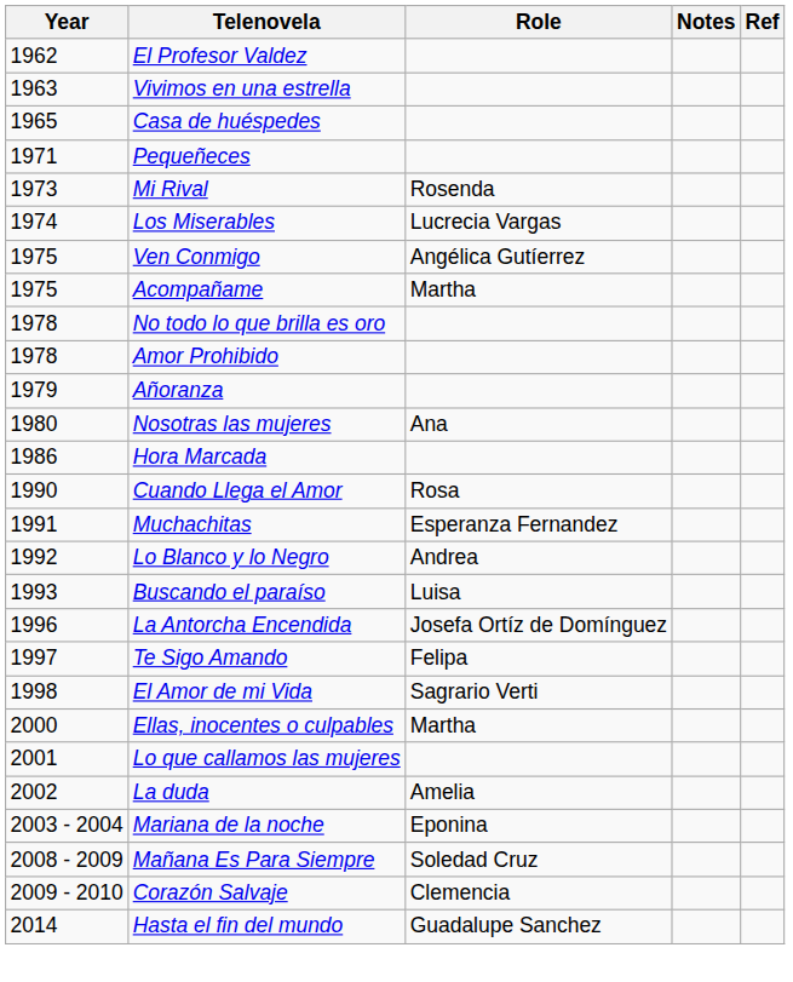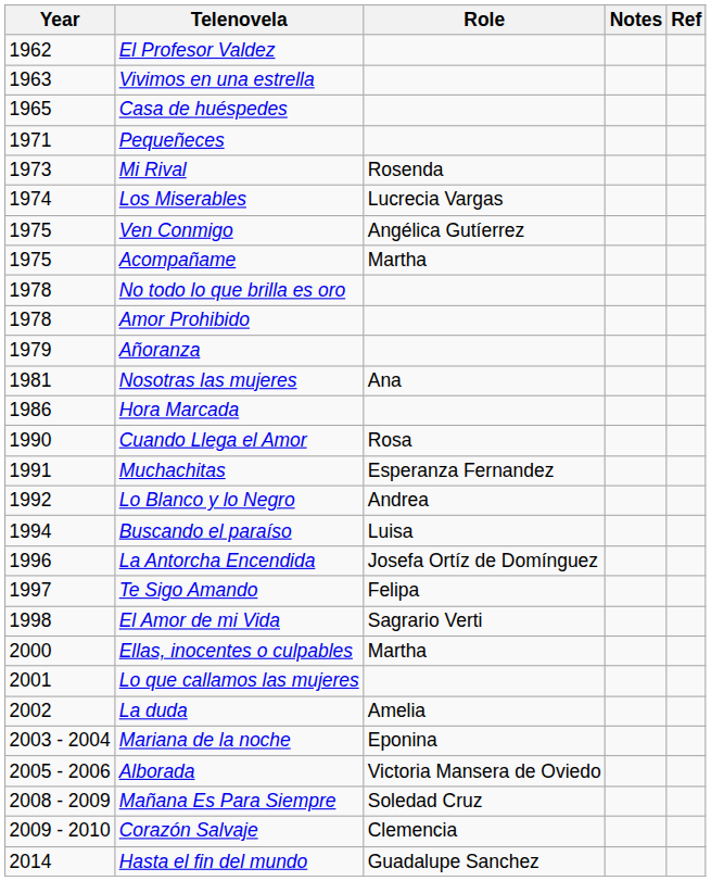 <table class="wikitable sortable">
 <tr>
 <th>Year</th>
 <th>Telenovela</th>
 <th>Role</th>
 <th class="unsortable">Notes</th>
 <th class="unsortable">Ref</th>
 </tr>
 <tr>
 <td>1962</td>
 <td><em><a href='#'>El Profesor Valdez</a></em></td>
 <td></td>
 <td></td>
 <td></td>
 </tr>
 <tr>
 <td>1963</td>
 <td><em><a href='#'>Vivimos en una estrella</a></em></td>
 <td></td>
 <td></td>
 <td></td>
 </tr>
 <tr>
 <td>1965</td>
 <td><em><a href='#'>Casa de huéspedes</a></em></td>
 <td></td>
 <td></td>
 <td></td>
 </tr>
 <tr>
 <td>1971</td>
 <td><em><a href='#'>Pequeñeces</a></em></td>
 <td></td>
 <td></td>
 <td></td>
 </tr>
 <tr>
 <td>1973</td>
 <td><em><a href='#'>Mi Rival</a></em></td>
 <td>Rosenda</td>
 <td></td>
 <td></td>
 </tr>
 <tr>
 <td>1974</td>
 <td><em><a href='#'>Los Miserables</a></em></td>
 <td>Lucrecia Vargas</td>
 <td></td>
 <td></td>
 </tr>
 <tr>
 <td>1975</td>
 <td><em><a href='#'>Ven Conmigo</a></em></td>
 <td>Angélica Gutíerrez</td>
 <td></td>
 <td></td>
 </tr>
 <tr>
 <td>1975</td>
 <td><em><a href='#'>Acompañame</a></em></td>
 <td>Martha</td>
 <td></td>
 <td></td>
 </tr>
 <tr>
 <td>1978</td>
 <td><em><a href='#'>No todo lo que brilla es oro</a></em></td>
 <td></td>
 <td></td>
 <td></td>
 </tr>
 <tr>
 <td>1978</td>
 <td><em><a href='#'>Amor Prohibido</a></em></td>
 <td></td>
 <td></td>
 <td></td>
 </tr>
 <tr>
 <td>1979</td>
 <td><em><a href='#'>Añoranza</a></em></td>
 <td></td>
 <td></td>
 <td></td>
 </tr>
 <tr>
-<td>1980</td>
+<td>1981</td>
 <td><em><a href='#'>Nosotras las mujeres</a></em></td>
 <td>Ana</td>
 <td></td>
 <td></td>
 </tr>
 <tr>
 <td>1986</td>
 <td><em><a href='#'>Hora Marcada</a></em></td>
 <td></td>
 <td></td>
 <td></td>
 </tr>
 <tr>
 <td>1990</td>
 <td><em><a href='#'>Cuando Llega el Amor</a></em></td>
 <td>Rosa</td>
 <td></td>
 <td></td>
 </tr>
 <tr>
 <td>1991</td>
 <td><em><a href='#'>Muchachitas</a></em></td>
 <td>Esperanza Fernandez</td>
 <td></td>
 <td></td>
 </tr>
 <tr>
 <td>1992</td>
 <td><em><a href='#'>Lo Blanco y lo Negro</a></em></td>
 <td>Andrea</td>
 <td></td>
 <td></td>
 </tr>
 <tr>
-<td>1993</td>
+<td>1994</td>
 <td><em><a href='#'>Buscando el paraíso</a></em></td>
 <td>Luisa</td>
 <td></td>
 <td></td>
 </tr>
 <tr>
 <td>1996</td>
 <td><em><a href='#'>La Antorcha Encendida</a></em></td>
 <td>Josefa Ortíz de Domínguez</td>
 <td></td>
 <td></td>
 </tr>
 <tr>
 <td>1997</td>
 <td><em><a href='#'>Te Sigo Amando</a></em></td>
 <td>Felipa</td>
 <td></td>
 <td></td>
 </tr>
 <tr>
 <td>1998</td>
 <td><em><a href='#'>El Amor de mi Vida</a></em></td>
 <td>Sagrario Verti</td>
 <td></td>
 <td></td>
 </tr>
 <tr>
 <td>2000</td>
 <td><em><a href='#'>Ellas, inocentes o culpables</a></em></td>
 <td>Martha</td>
 <td></td>
 <td></td>
 </tr>
 <tr>
 <td>2001</td>
 <td><em><a href='#'>Lo que callamos las mujeres</a></em></td>
 <td></td>
 <td></td>
 <td></td>
 </tr>
 <tr>
 <td>2002</td>
 <td><em><a href='#'>La duda</a></em></td>
 <td>Amelia</td>
 <td></td>
 <td></td>
 </tr>
 <tr>
 <td>2003 - 2004</td>
 <td><em><a href='#'>Mariana de la noche</a></em></td>
 <td>Eponina</td>
 <td></td>
 <td></td>
 </tr>
 <tr>
+<td>2005 - 2006</td>
+<td><em><a href='#'>Alborada</a></em></td>
+<td>Victoria Mansera de Oviedo</td>
+<td></td>
+<td></td>
+</tr>
+<tr>
 <td>2008 - 2009</td>
 <td><em><a href='#'>Mañana Es Para Siempre</a></em></td>
 <td>Soledad Cruz</td>
 <td></td>
 <td></td>
 </tr>
 <tr>
 <td>2009 - 2010</td>
 <td><em><a href='#'>Corazón Salvaje</a></em></td>
 <td>Clemencia</td>
 <td></td>
 <td></td>
 </tr>
 <tr>
 <td>2014</td>
 <td><em><a href='#'>Hasta el fin del mundo</a></em></td>
 <td>Guadalupe Sanchez</td>
 <td></td>
 <td></td>
 </tr>
 <tr>
 </tr>
 </table>
